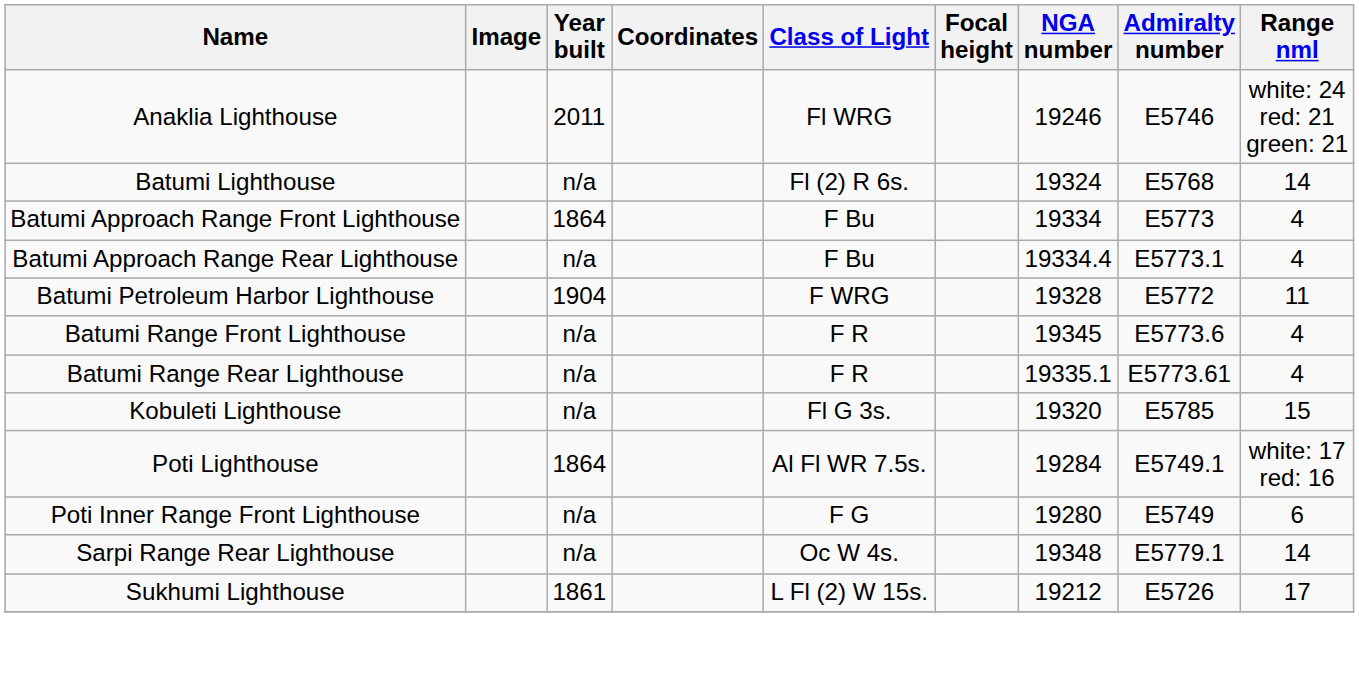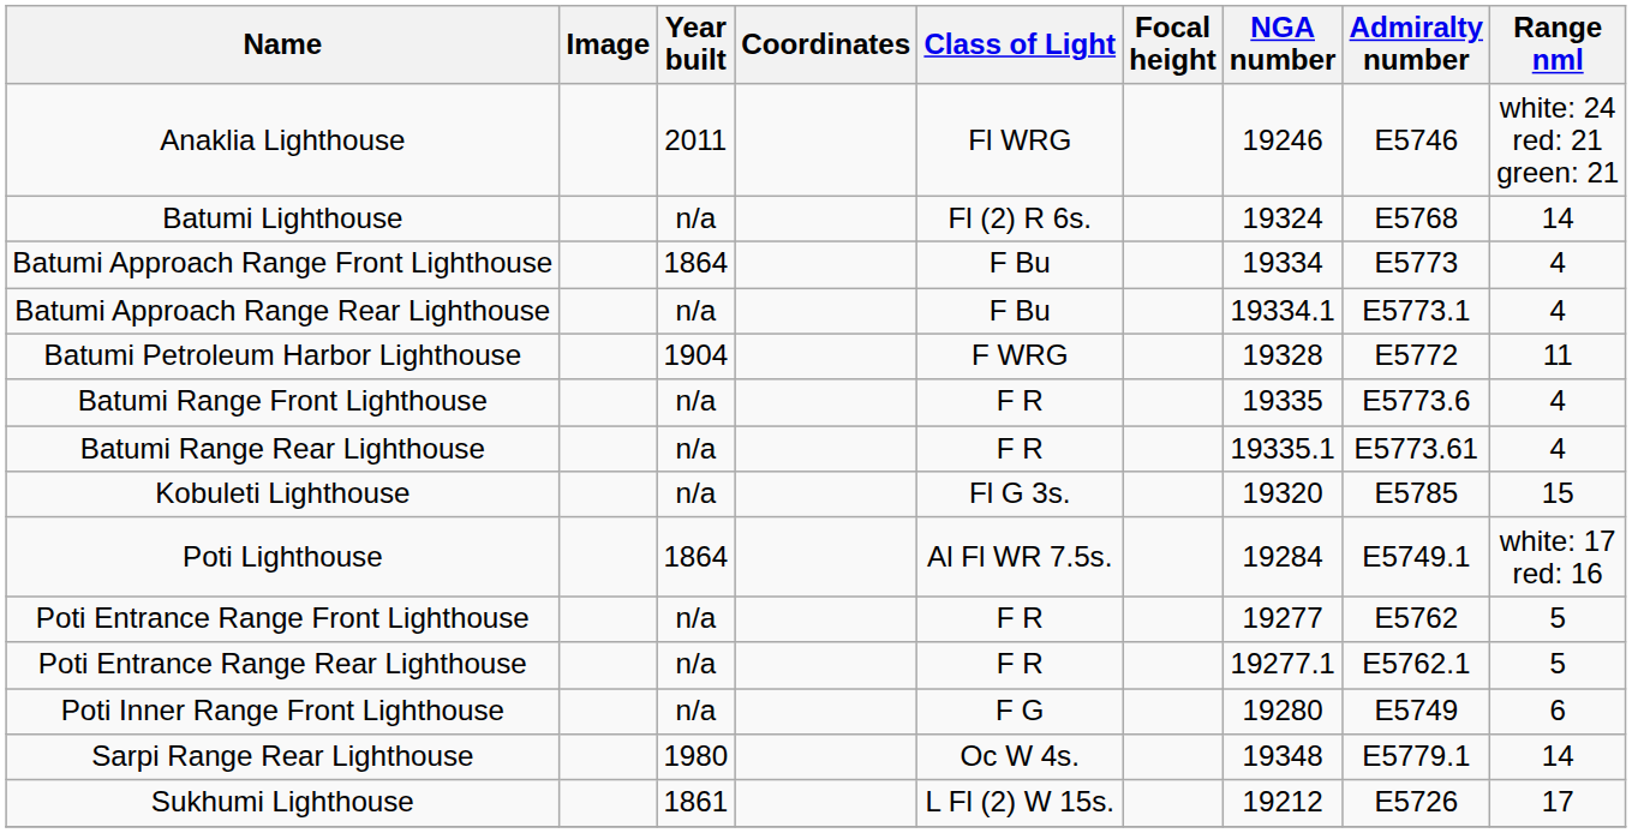 <table class="wikitable sortable" style="margin:auto;text-align:center">
 <tr>
 <th>Name</th>
 <th>Image</th>
 <th>Year<br>built</th>
 <th>Coordinates</th>
 <th><a href='#'>Class of Light</a></th>
 <th>Focal<br>height</th>
 <th><a href='#'>NGA</a><br>number</th>
 <th><a href='#'>Admiralty</a><br>number</th>
 <th>Range<br><a href='#'>nml</a></th>
 </tr>
 <tr>
 <td>Anaklia Lighthouse</td>
 <td></td>
 <td>2011</td>
 <td></td>
 <td>Fl WRG</td>
 <td></td>
 <td>19246</td>
 <td>E5746</td>
 <td>white: 24<br>red: 21<br>green: 21</td>
 </tr>
 <tr>
 <td>Batumi Lighthouse</td>
 <td></td>
 <td>n/a</td>
 <td></td>
 <td>Fl (2) R 6s.</td>
 <td></td>
 <td>19324</td>
 <td>E5768</td>
 <td>14</td>
 </tr>
 <tr>
 <td>Batumi Approach Range Front Lighthouse</td>
 <td></td>
 <td>1864</td>
 <td></td>
 <td>F Bu</td>
 <td></td>
 <td>19334</td>
 <td>E5773</td>
 <td>4</td>
 </tr>
 <tr>
 <td>Batumi Approach Range Rear Lighthouse</td>
 <td></td>
 <td>n/a</td>
 <td></td>
 <td>F Bu</td>
 <td></td>
-<td>19334.4</td>
+<td>19334.1</td>
 <td>E5773.1</td>
 <td>4</td>
 </tr>
 <tr>
 <td>Batumi Petroleum Harbor Lighthouse</td>
 <td></td>
 <td>1904</td>
 <td></td>
 <td>F WRG</td>
 <td></td>
 <td>19328</td>
 <td>E5772</td>
 <td>11</td>
 </tr>
 <tr>
 <td>Batumi Range Front Lighthouse</td>
 <td></td>
 <td>n/a</td>
 <td></td>
 <td>F R</td>
 <td></td>
-<td>19345</td>
+<td>19335</td>
 <td>E5773.6</td>
 <td>4</td>
 </tr>
 <tr>
 <td>Batumi Range Rear Lighthouse</td>
 <td></td>
 <td>n/a</td>
 <td></td>
 <td>F R</td>
 <td></td>
 <td>19335.1</td>
 <td>E5773.61</td>
 <td>4</td>
 </tr>
 <tr>
 <td>Kobuleti Lighthouse</td>
 <td></td>
 <td>n/a</td>
 <td></td>
 <td>Fl G 3s.</td>
 <td></td>
 <td>19320</td>
 <td>E5785</td>
 <td>15</td>
 </tr>
 <tr>
 <td>Poti Lighthouse</td>
 <td></td>
 <td>1864</td>
 <td></td>
 <td>Al Fl WR 7.5s.</td>
 <td></td>
 <td>19284</td>
 <td>E5749.1</td>
 <td>white: 17<br>red: 16</td>
 </tr>
 <tr>
+<td>Poti Entrance Range Front Lighthouse</td>
+<td></td>
+<td>n/a</td>
+<td></td>
+<td>F R</td>
+<td></td>
+<td>19277</td>
+<td>E5762</td>
+<td>5</td>
+</tr>
+<tr>
+<td>Poti Entrance Range Rear Lighthouse</td>
+<td></td>
+<td>n/a</td>
+<td></td>
+<td>F R</td>
+<td></td>
+<td>19277.1</td>
+<td>E5762.1</td>
+<td>5</td>
+</tr>
+<tr>
 <td>Poti Inner Range Front Lighthouse</td>
 <td></td>
 <td>n/a</td>
 <td></td>
 <td>F G</td>
 <td></td>
 <td>19280</td>
 <td>E5749</td>
 <td>6</td>
 </tr>
 <tr>
 <td>Sarpi Range Rear Lighthouse</td>
 <td></td>
-<td>n/a</td>
+<td>1980</td>
 <td></td>
 <td>Oc W 4s.</td>
 <td></td>
 <td>19348</td>
 <td>E5779.1</td>
 <td>14</td>
 </tr>
 <tr>
 <td>Sukhumi Lighthouse</td>
 <td></td>
 <td>1861</td>
 <td></td>
 <td>L Fl (2) W 15s.</td>
 <td></td>
 <td>19212</td>
 <td>E5726</td>
 <td>17</td>
 </tr>
 <tr>
 </tr>
 </table>
